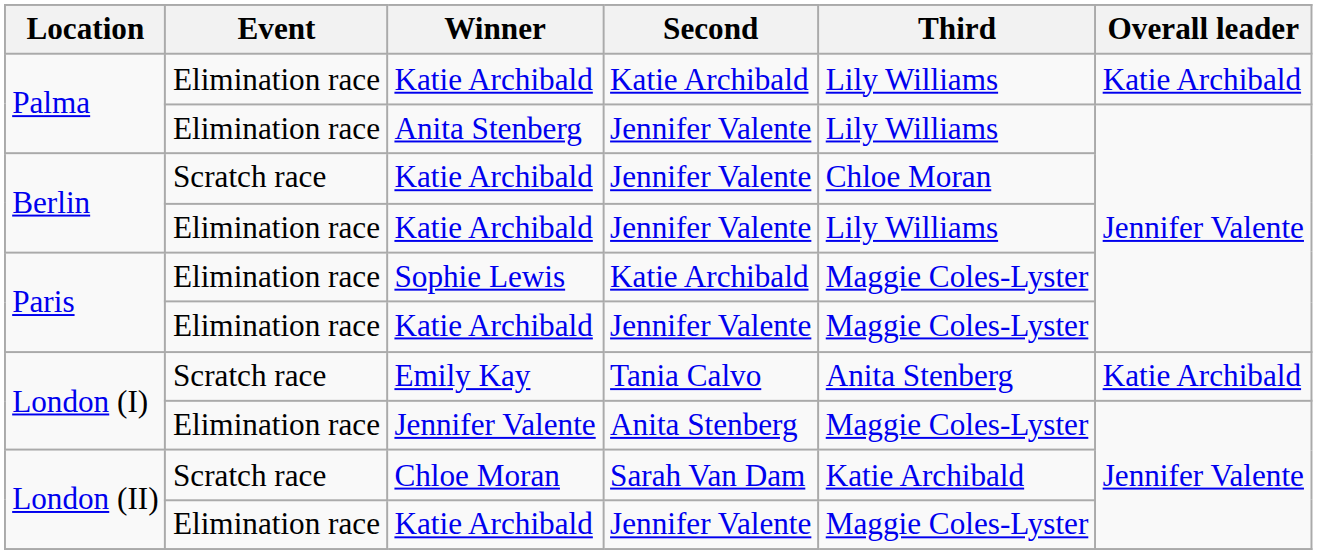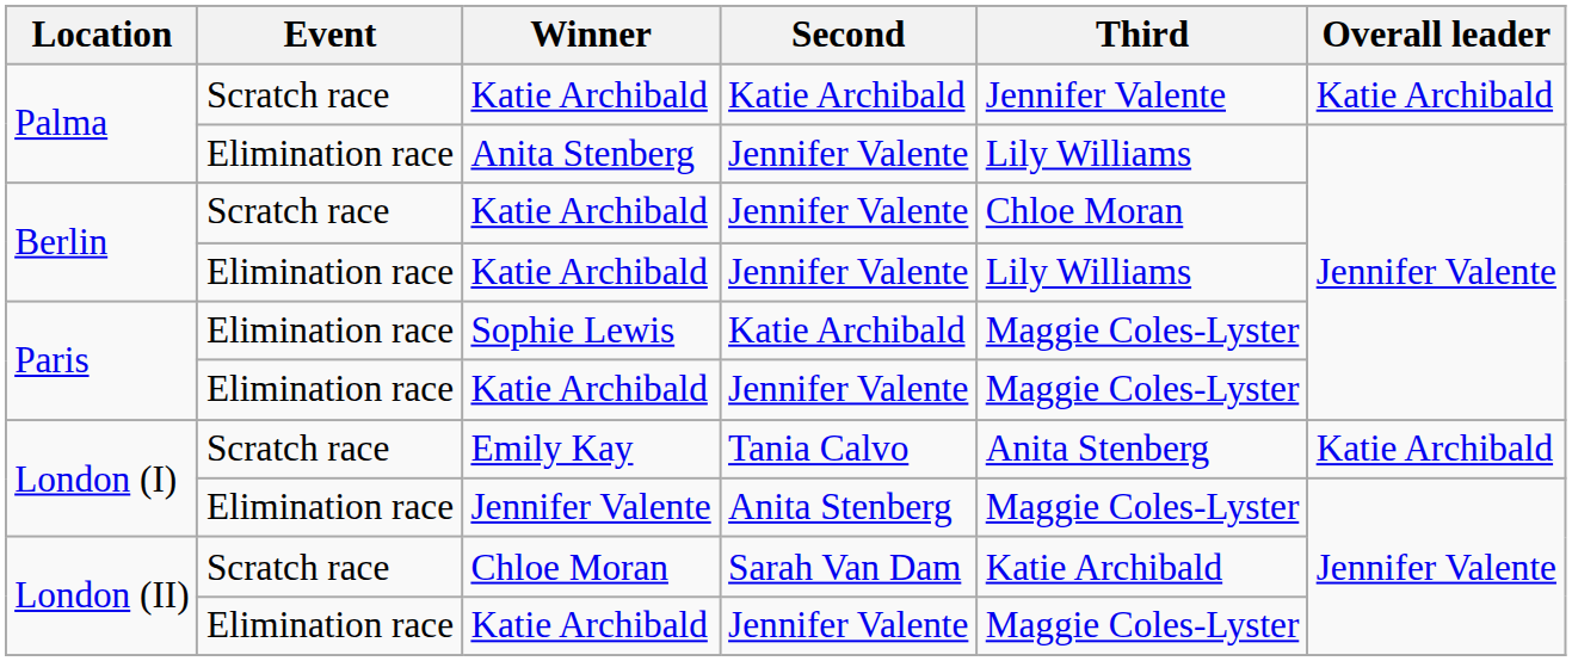 <table class="wikitable">
 <tr>
 <th>Location</th>
 <th>Event</th>
 <th>Winner</th>
 <th>Second</th>
 <th>Third</th>
 <th>Overall leader</th>
 </tr>
 <tr>
 <td rowspan=2><a href='#'>Palma</a></td>
-<td>Elimination race</td>
+<td>Scratch race</td>
 <td> <a href='#'>Katie Archibald</a></td>
 <td> <a href='#'>Katie Archibald</a></td>
-<td> <a href='#'>Lily Williams</a></td>
+<td> <a href='#'>Jennifer Valente</a></td>
 <td> <a href='#'>Katie Archibald</a></td>
 </tr>
 <tr>
 <td>Elimination race</td>
 <td> <a href='#'>Anita Stenberg</a></td>
 <td> <a href='#'>Jennifer Valente</a></td>
 <td> <a href='#'>Lily Williams</a></td>
 <td rowspan=5> <a href='#'>Jennifer Valente</a></td>
 </tr>
 <tr>
 <td rowspan=2><a href='#'>Berlin</a></td>
 <td>Scratch race</td>
 <td> <a href='#'>Katie Archibald</a></td>
 <td> <a href='#'>Jennifer Valente</a></td>
 <td> <a href='#'>Chloe Moran</a></td>
 </tr>
 <tr>
 <td>Elimination race</td>
 <td> <a href='#'>Katie Archibald</a></td>
 <td> <a href='#'>Jennifer Valente</a></td>
 <td> <a href='#'>Lily Williams</a></td>
 </tr>
 <tr>
 <td rowspan=2><a href='#'>Paris</a></td>
 <td>Elimination race</td>
 <td> <a href='#'>Sophie Lewis</a></td>
 <td> <a href='#'>Katie Archibald</a></td>
 <td> <a href='#'>Maggie Coles-Lyster</a></td>
 </tr>
 <tr>
 <td>Elimination race</td>
 <td> <a href='#'>Katie Archibald</a></td>
 <td> <a href='#'>Jennifer Valente</a></td>
 <td> <a href='#'>Maggie Coles-Lyster</a></td>
 </tr>
 <tr>
 <td rowspan=2><a href='#'>London</a> (I)</td>
 <td>Scratch race</td>
 <td> <a href='#'>Emily Kay</a></td>
 <td> <a href='#'>Tania Calvo</a></td>
 <td> <a href='#'>Anita Stenberg</a></td>
 <td> <a href='#'>Katie Archibald</a></td>
 </tr>
 <tr>
 <td>Elimination race</td>
 <td> <a href='#'>Jennifer Valente</a></td>
 <td> <a href='#'>Anita Stenberg</a></td>
 <td> <a href='#'>Maggie Coles-Lyster</a></td>
 <td rowspan=3> <a href='#'>Jennifer Valente</a></td>
 </tr>
 <tr>
 <td rowspan=2><a href='#'>London</a> (II)</td>
 <td>Scratch race</td>
 <td> <a href='#'>Chloe Moran</a></td>
 <td> <a href='#'>Sarah Van Dam</a></td>
 <td> <a href='#'>Katie Archibald</a></td>
 </tr>
 <tr>
 <td>Elimination race</td>
 <td> <a href='#'>Katie Archibald</a></td>
 <td> <a href='#'>Jennifer Valente</a></td>
 <td> <a href='#'>Maggie Coles-Lyster</a></td>
 </tr>
 </table>
